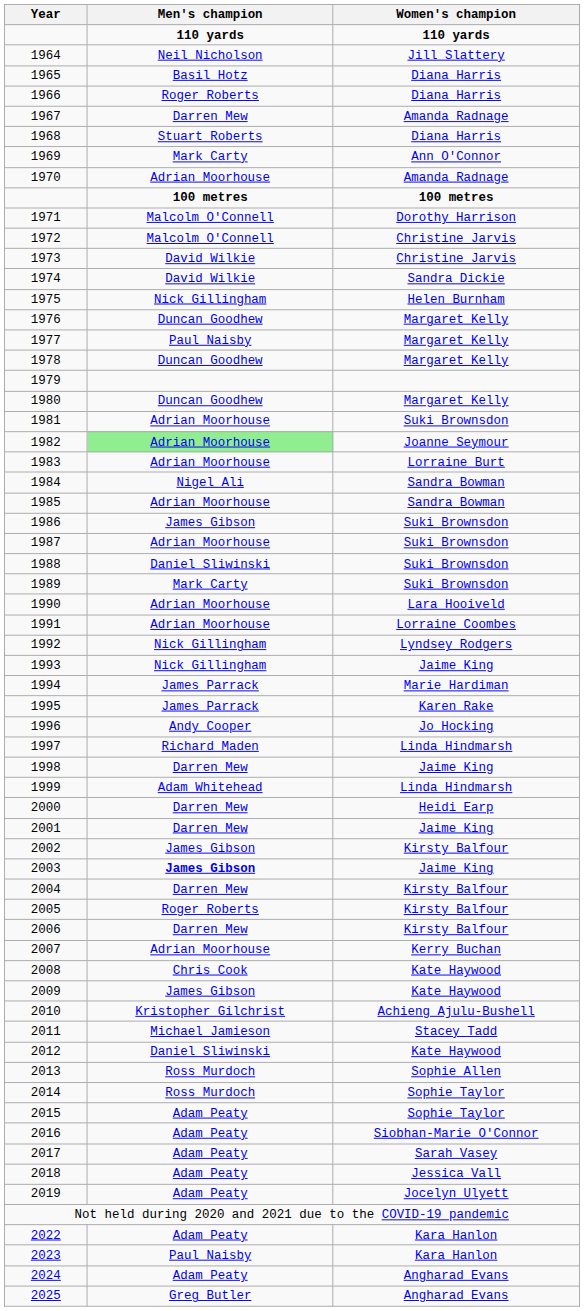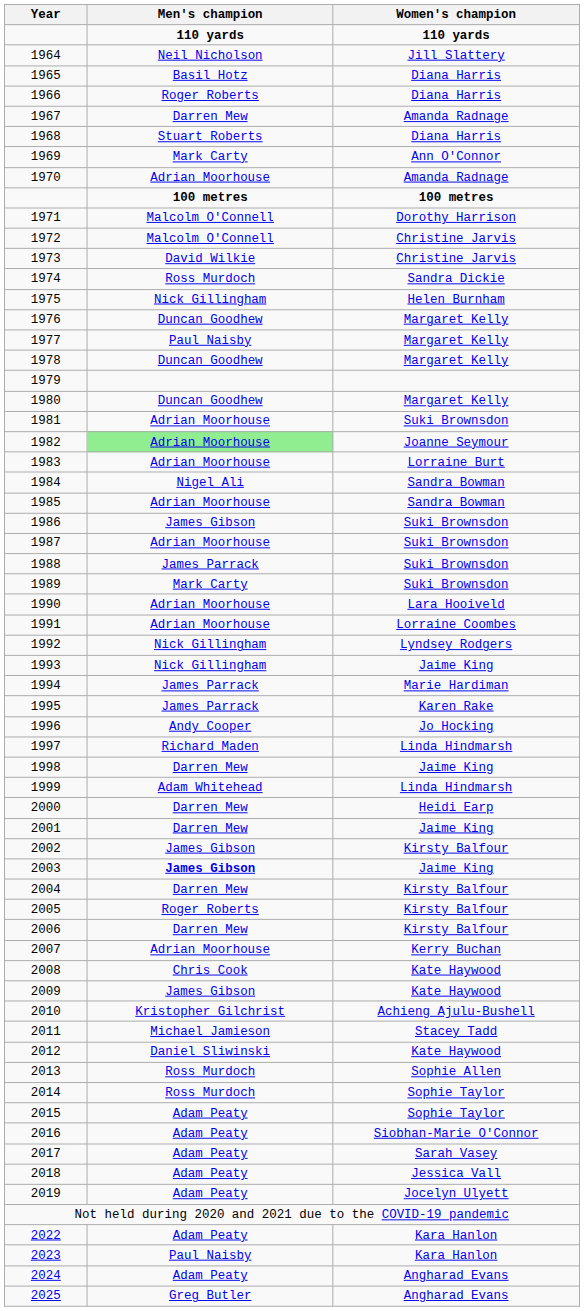 <table class="wikitable sortable" style="text-align:center">
 <tr>
 <th width=80>Year</th>
 <th width=250>Men's champion</th>
 <th width=250>Women's champion</th>
 </tr>
 <tr>
 <td></td>
 <td><strong>110 yards</strong></td>
 <td><strong>110 yards</strong></td>
 </tr>
 <tr>
 <td>1964</td>
 <td><a href='#'>Neil Nicholson</a></td>
 <td><a href='#'>Jill Slattery</a></td>
 </tr>
 <tr>
 <td>1965</td>
 <td><a href='#'>Basil Hotz</a></td>
 <td><a href='#'>Diana Harris</a></td>
 </tr>
 <tr>
 <td>1966</td>
 <td><a href='#'>Roger Roberts</a></td>
 <td><a href='#'>Diana Harris</a></td>
 </tr>
 <tr>
 <td>1967</td>
 <td><a href='#'>Darren Mew</a></td>
 <td><a href='#'>Amanda Radnage</a></td>
 </tr>
 <tr>
 <td>1968</td>
 <td><a href='#'>Stuart Roberts</a></td>
 <td><a href='#'>Diana Harris</a></td>
 </tr>
 <tr>
 <td>1969</td>
 <td><a href='#'>Mark Carty</a></td>
 <td><a href='#'>Ann O'Connor</a></td>
 </tr>
 <tr>
 <td>1970</td>
 <td><a href='#'>Adrian Moorhouse</a></td>
 <td><a href='#'>Amanda Radnage</a></td>
 </tr>
 <tr>
 <td></td>
 <td><strong>100 metres</strong></td>
 <td><strong>100 metres</strong></td>
 </tr>
 <tr>
 <td>1971</td>
 <td><a href='#'>Malcolm O'Connell</a></td>
 <td><a href='#'>Dorothy Harrison</a></td>
 </tr>
 <tr>
 <td>1972</td>
 <td><a href='#'>Malcolm O'Connell</a></td>
 <td><a href='#'>Christine Jarvis</a></td>
 </tr>
 <tr>
 <td>1973</td>
 <td><a href='#'>David Wilkie</a></td>
 <td><a href='#'>Christine Jarvis</a></td>
 </tr>
 <tr>
 <td>1974</td>
-<td><a href='#'>David Wilkie</a></td>
+<td><a href='#'>Ross Murdoch</a></td>
 <td><a href='#'>Sandra Dickie</a></td>
 </tr>
 <tr>
 <td>1975</td>
 <td><a href='#'>Nick Gillingham</a></td>
 <td><a href='#'>Helen Burnham</a></td>
 </tr>
 <tr>
 <td>1976</td>
 <td><a href='#'>Duncan Goodhew</a>  </td>
 <td><a href='#'>Margaret Kelly</a></td>
 </tr>
 <tr>
 <td>1977</td>
 <td><a href='#'>Paul Naisby</a></td>
 <td><a href='#'>Margaret Kelly</a></td>
 </tr>
 <tr>
 <td>1978</td>
 <td><a href='#'>Duncan Goodhew</a></td>
 <td><a href='#'>Margaret Kelly</a></td>
 </tr>
 <tr>
 <td>1979</td>
 <td></td>
 <td></td>
 </tr>
 <tr>
 <td>1980</td>
 <td><a href='#'>Duncan Goodhew</a></td>
 <td><a href='#'>Margaret Kelly</a></td>
 </tr>
 <tr>
 <td>1981</td>
 <td><a href='#'>Adrian Moorhouse</a></td>
 <td><a href='#'>Suki Brownsdon</a></td>
 </tr>
 <tr>
 <td>1982</td>
 <td style="background: lightgreen;"><a href='#'>Adrian Moorhouse</a></td>
 <td><a href='#'>Joanne Seymour</a></td>
 </tr>
 <tr>
 <td>1983</td>
 <td><a href='#'>Adrian Moorhouse</a></td>
 <td><a href='#'>Lorraine Burt</a></td>
 </tr>
 <tr>
 <td>1984</td>
 <td><a href='#'>Nigel Ali</a></td>
 <td><a href='#'>Sandra Bowman</a></td>
 </tr>
 <tr>
 <td>1985</td>
 <td><a href='#'>Adrian Moorhouse</a></td>
 <td><a href='#'>Sandra Bowman</a></td>
 </tr>
 <tr>
 <td>1986</td>
 <td><a href='#'>James Gibson</a></td>
 <td><a href='#'>Suki Brownsdon</a></td>
 </tr>
 <tr>
 <td>1987</td>
 <td><a href='#'>Adrian Moorhouse</a></td>
 <td><a href='#'>Suki Brownsdon</a></td>
 </tr>
 <tr>
 <td>1988</td>
-<td><a href='#'>Daniel Sliwinski</a></td>
+<td><a href='#'>James Parrack</a></td>
 <td><a href='#'>Suki Brownsdon</a></td>
 </tr>
 <tr>
 <td>1989</td>
 <td><a href='#'>Mark Carty</a></td>
 <td><a href='#'>Suki Brownsdon</a></td>
 </tr>
 <tr>
 <td>1990</td>
 <td><a href='#'>Adrian Moorhouse</a></td>
 <td><a href='#'>Lara Hooiveld</a></td>
 </tr>
 <tr>
 <td>1991</td>
 <td><a href='#'>Adrian Moorhouse</a></td>
 <td><a href='#'>Lorraine Coombes</a></td>
 </tr>
 <tr>
 <td>1992</td>
 <td><a href='#'>Nick Gillingham</a></td>
 <td><a href='#'>Lyndsey Rodgers</a></td>
 </tr>
 <tr>
 <td>1993</td>
 <td><a href='#'>Nick Gillingham</a></td>
 <td><a href='#'>Jaime King</a></td>
 </tr>
 <tr>
 <td>1994</td>
 <td><a href='#'>James Parrack</a></td>
 <td><a href='#'>Marie Hardiman</a></td>
 </tr>
 <tr>
 <td>1995</td>
 <td><a href='#'>James Parrack</a></td>
 <td><a href='#'>Karen Rake</a></td>
 </tr>
 <tr>
 <td>1996</td>
 <td><a href='#'>Andy Cooper</a></td>
 <td><a href='#'>Jo Hocking</a></td>
 </tr>
 <tr>
 <td>1997</td>
 <td><a href='#'>Richard Maden</a></td>
 <td><a href='#'>Linda Hindmarsh</a></td>
 </tr>
 <tr>
 <td>1998</td>
 <td><a href='#'>Darren Mew</a></td>
 <td><a href='#'>Jaime King</a></td>
 </tr>
 <tr>
 <td>1999</td>
 <td><a href='#'>Adam Whitehead</a></td>
 <td><a href='#'>Linda Hindmarsh</a></td>
 </tr>
 <tr>
 <td>2000</td>
 <td><a href='#'>Darren Mew</a></td>
 <td><a href='#'>Heidi Earp</a></td>
 </tr>
 <tr>
 <td>2001</td>
 <td><a href='#'>Darren Mew</a></td>
 <td><a href='#'>Jaime King</a></td>
 </tr>
 <tr>
 <td>2002</td>
 <td><a href='#'>James Gibson</a></td>
 <td><a href='#'>Kirsty Balfour</a></td>
 </tr>
 <tr>
 <td>2003</td>
 <td><strong><a href='#'>James Gibson</a></strong></td>
 <td><a href='#'>Jaime King</a></td>
 </tr>
 <tr>
 <td>2004</td>
 <td><a href='#'>Darren Mew</a></td>
 <td><a href='#'>Kirsty Balfour</a></td>
 </tr>
 <tr>
 <td>2005</td>
 <td><a href='#'>Roger Roberts</a></td>
 <td><a href='#'>Kirsty Balfour</a></td>
 </tr>
 <tr>
 <td>2006</td>
 <td><a href='#'>Darren Mew</a></td>
 <td><a href='#'>Kirsty Balfour</a></td>
 </tr>
 <tr>
 <td>2007</td>
 <td><a href='#'>Adrian Moorhouse</a></td>
 <td><a href='#'>Kerry Buchan</a></td>
 </tr>
 <tr>
 <td>2008</td>
 <td><a href='#'>Chris Cook</a></td>
 <td><a href='#'>Kate Haywood</a></td>
 </tr>
 <tr>
 <td>2009</td>
 <td><a href='#'>James Gibson</a></td>
 <td><a href='#'>Kate Haywood</a></td>
 </tr>
 <tr>
 <td>2010</td>
 <td><a href='#'>Kristopher Gilchrist</a></td>
 <td><a href='#'>Achieng Ajulu-Bushell</a></td>
 </tr>
 <tr>
 <td>2011</td>
 <td><a href='#'>Michael Jamieson</a></td>
 <td><a href='#'>Stacey Tadd</a></td>
 </tr>
 <tr>
 <td>2012</td>
 <td><a href='#'>Daniel Sliwinski</a></td>
 <td><a href='#'>Kate Haywood</a></td>
 </tr>
 <tr>
 <td>2013</td>
 <td><a href='#'>Ross Murdoch</a></td>
 <td><a href='#'>Sophie Allen</a></td>
 </tr>
 <tr>
 <td>2014</td>
 <td><a href='#'>Ross Murdoch</a></td>
 <td><a href='#'>Sophie Taylor</a></td>
 </tr>
 <tr>
 <td>2015</td>
 <td><a href='#'>Adam Peaty</a></td>
 <td><a href='#'>Sophie Taylor</a></td>
 </tr>
 <tr>
 <td>2016</td>
 <td><a href='#'>Adam Peaty</a></td>
 <td><a href='#'>Siobhan-Marie O'Connor</a></td>
 </tr>
 <tr>
 <td>2017</td>
 <td><a href='#'>Adam Peaty</a></td>
 <td><a href='#'>Sarah Vasey</a></td>
 </tr>
 <tr>
 <td>2018</td>
 <td><a href='#'>Adam Peaty</a></td>
 <td><a href='#'>Jessica Vall</a></td>
 </tr>
 <tr>
 <td>2019</td>
 <td><a href='#'>Adam Peaty</a></td>
 <td><a href='#'>Jocelyn Ulyett</a></td>
 </tr>
 <tr>
 <td colspan=4>Not held during 2020 and 2021 due to the <a href='#'>COVID-19 pandemic</a></td>
 </tr>
 <tr>
 <td><a href='#'>2022</a></td>
 <td><a href='#'>Adam Peaty</a></td>
 <td><a href='#'>Kara Hanlon</a></td>
 </tr>
 <tr>
 <td><a href='#'>2023</a></td>
 <td><a href='#'>Paul Naisby</a></td>
 <td><a href='#'>Kara Hanlon</a></td>
 </tr>
 <tr>
 <td><a href='#'>2024</a></td>
 <td><a href='#'>Adam Peaty</a></td>
 <td><a href='#'>Angharad Evans</a></td>
 </tr>
 <tr>
 <td><a href='#'>2025</a></td>
 <td><a href='#'>Greg Butler</a></td>
 <td><a href='#'>Angharad Evans</a></td>
 </tr>
 </table>
